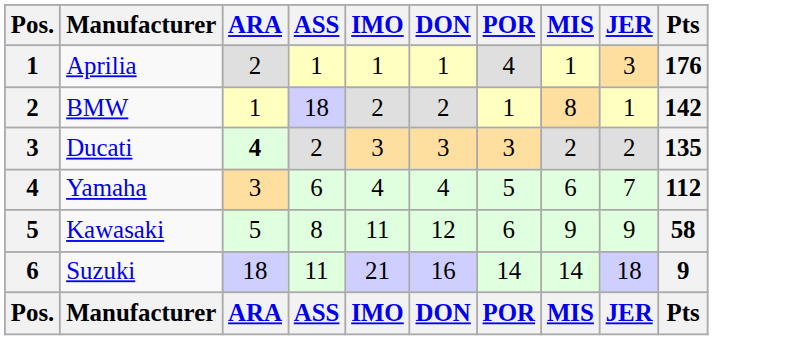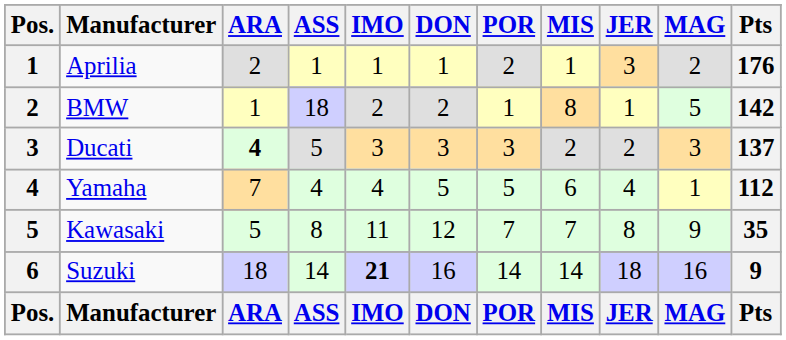 <table class="wikitable" style="font-size: 85%; text-align: center">
 <tr valign="top">
 <th valign="middle">Pos.</th>
 <th valign="middle">Manufacturer</th>
 <th><a href='#'>ARA</a><br></th>
 <th><a href='#'>ASS</a><br></th>
 <th><a href='#'>IMO</a><br></th>
 <th><a href='#'>DON</a><br></th>
 <th><a href='#'>POR</a><br></th>
 <th><a href='#'>MIS</a><br></th>
 <th><a href='#'>JER</a><br></th>
+<th><a href='#'>MAG</a><br></th>
 <th valign="middle">Pts</th>
 </tr>
 <tr>
 <th>1</th>
 <td align="left"> <a href='#'>Aprilia</a></td>
 <td style="background:#DFDFDF;">2</td>
 <td style="background:#FFFFBF;">1</td>
 <td style="background:#FFFFBF;">1</td>
 <td style="background:#FFFFBF;">1</td>
-<td style="background:#DFDFDF;">4</td>
+<td style="background:#DFDFDF;">2</td>
 <td style="background:#FFFFBF;">1</td>
 <td style="background:#FFDF9F;">3</td>
+<td style="background:#DFDFDF;">2</td>
 <th>176</th>
 </tr>
 <tr>
 <th>2</th>
 <td align="left"> <a href='#'>BMW</a></td>
 <td style="background:#FFFFBF;">1</td>
 <td style="background:#CFCFFF;">18</td>
 <td style="background:#DFDFDF;">2</td>
 <td style="background:#DFDFDF;">2</td>
 <td style="background:#FFFFBF;">1</td>
 <td style="background:#FFDF9F;">8</td>
 <td style="background:#FFFFBF;">1</td>
+<td style="background:#DFFFDF;">5</td>
 <th>142</th>
 </tr>
 <tr>
 <th>3</th>
 <td align="left"> <a href='#'>Ducati</a></td>
 <td style="background:#DFFFDF;"><strong>4</strong></td>
-<td style="background:#DFDFDF;">2</td>
+<td style="background:#DFDFDF;">5</td>
 <td style="background:#FFDF9F;">3</td>
 <td style="background:#FFDF9F;">3</td>
 <td style="background:#FFDF9F;">3</td>
 <td style="background:#DFDFDF;">2</td>
 <td style="background:#DFDFDF;">2</td>
-<th>135</th>
+<td style="background:#FFDF9F;">3</td>
+<th>137</th>
 </tr>
 <tr>
 <th>4</th>
 <td align="left"> <a href='#'>Yamaha</a></td>
-<td style="background:#FFDF9F;">3</td>
-<td style="background:#DFFFDF;">6</td>
+<td style="background:#FFDF9F;">7</td>
 <td style="background:#DFFFDF;">4</td>
 <td style="background:#DFFFDF;">4</td>
 <td style="background:#DFFFDF;">5</td>
+<td style="background:#DFFFDF;">5</td>
 <td style="background:#DFFFDF;">6</td>
-<td style="background:#DFFFDF;">7</td>
+<td style="background:#DFFFDF;">4</td>
+<td style="background:#FFFFBF;">1</td>
 <th>112</th>
 </tr>
 <tr>
 <th>5</th>
 <td align="left"> <a href='#'>Kawasaki</a></td>
 <td style="background:#DFFFDF;">5</td>
 <td style="background:#DFFFDF;">8</td>
 <td style="background:#DFFFDF;">11</td>
 <td style="background:#DFFFDF;">12</td>
-<td style="background:#DFFFDF;">6</td>
+<td style="background:#DFFFDF;">7</td>
+<td style="background:#DFFFDF;">7</td>
+<td style="background:#DFFFDF;">8</td>
 <td style="background:#DFFFDF;">9</td>
-<td style="background:#DFFFDF;">9</td>
-<th>58</th>
+<th>35</th>
 </tr>
 <tr>
 <th>6</th>
 <td align="left"> <a href='#'>Suzuki</a></td>
 <td style="background:#CFCFFF;">18</td>
-<td style="background:#DFFFDF;">11</td>
-<td style="background:#CFCFFF;">21</td>
+<td style="background:#DFFFDF;">14</td>
+<td style="background:#CFCFFF;"><strong>21</strong></td>
 <td style="background:#CFCFFF;">16</td>
 <td style="background:#DFFFDF;">14</td>
 <td style="background:#DFFFDF;">14</td>
 <td style="background:#CFCFFF;">18</td>
+<td style="background:#CFCFFF;">16</td>
 <th>9</th>
 </tr>
 <tr valign="top">
 <th valign="middle">Pos.</th>
 <th valign="middle">Manufacturer</th>
 <th><a href='#'>ARA</a><br></th>
 <th><a href='#'>ASS</a><br></th>
 <th><a href='#'>IMO</a><br></th>
 <th><a href='#'>DON</a><br></th>
 <th><a href='#'>POR</a><br></th>
 <th><a href='#'>MIS</a><br></th>
 <th><a href='#'>JER</a><br></th>
+<th><a href='#'>MAG</a><br></th>
 <th valign="middle">Pts</th>
 </tr>
 </table>
